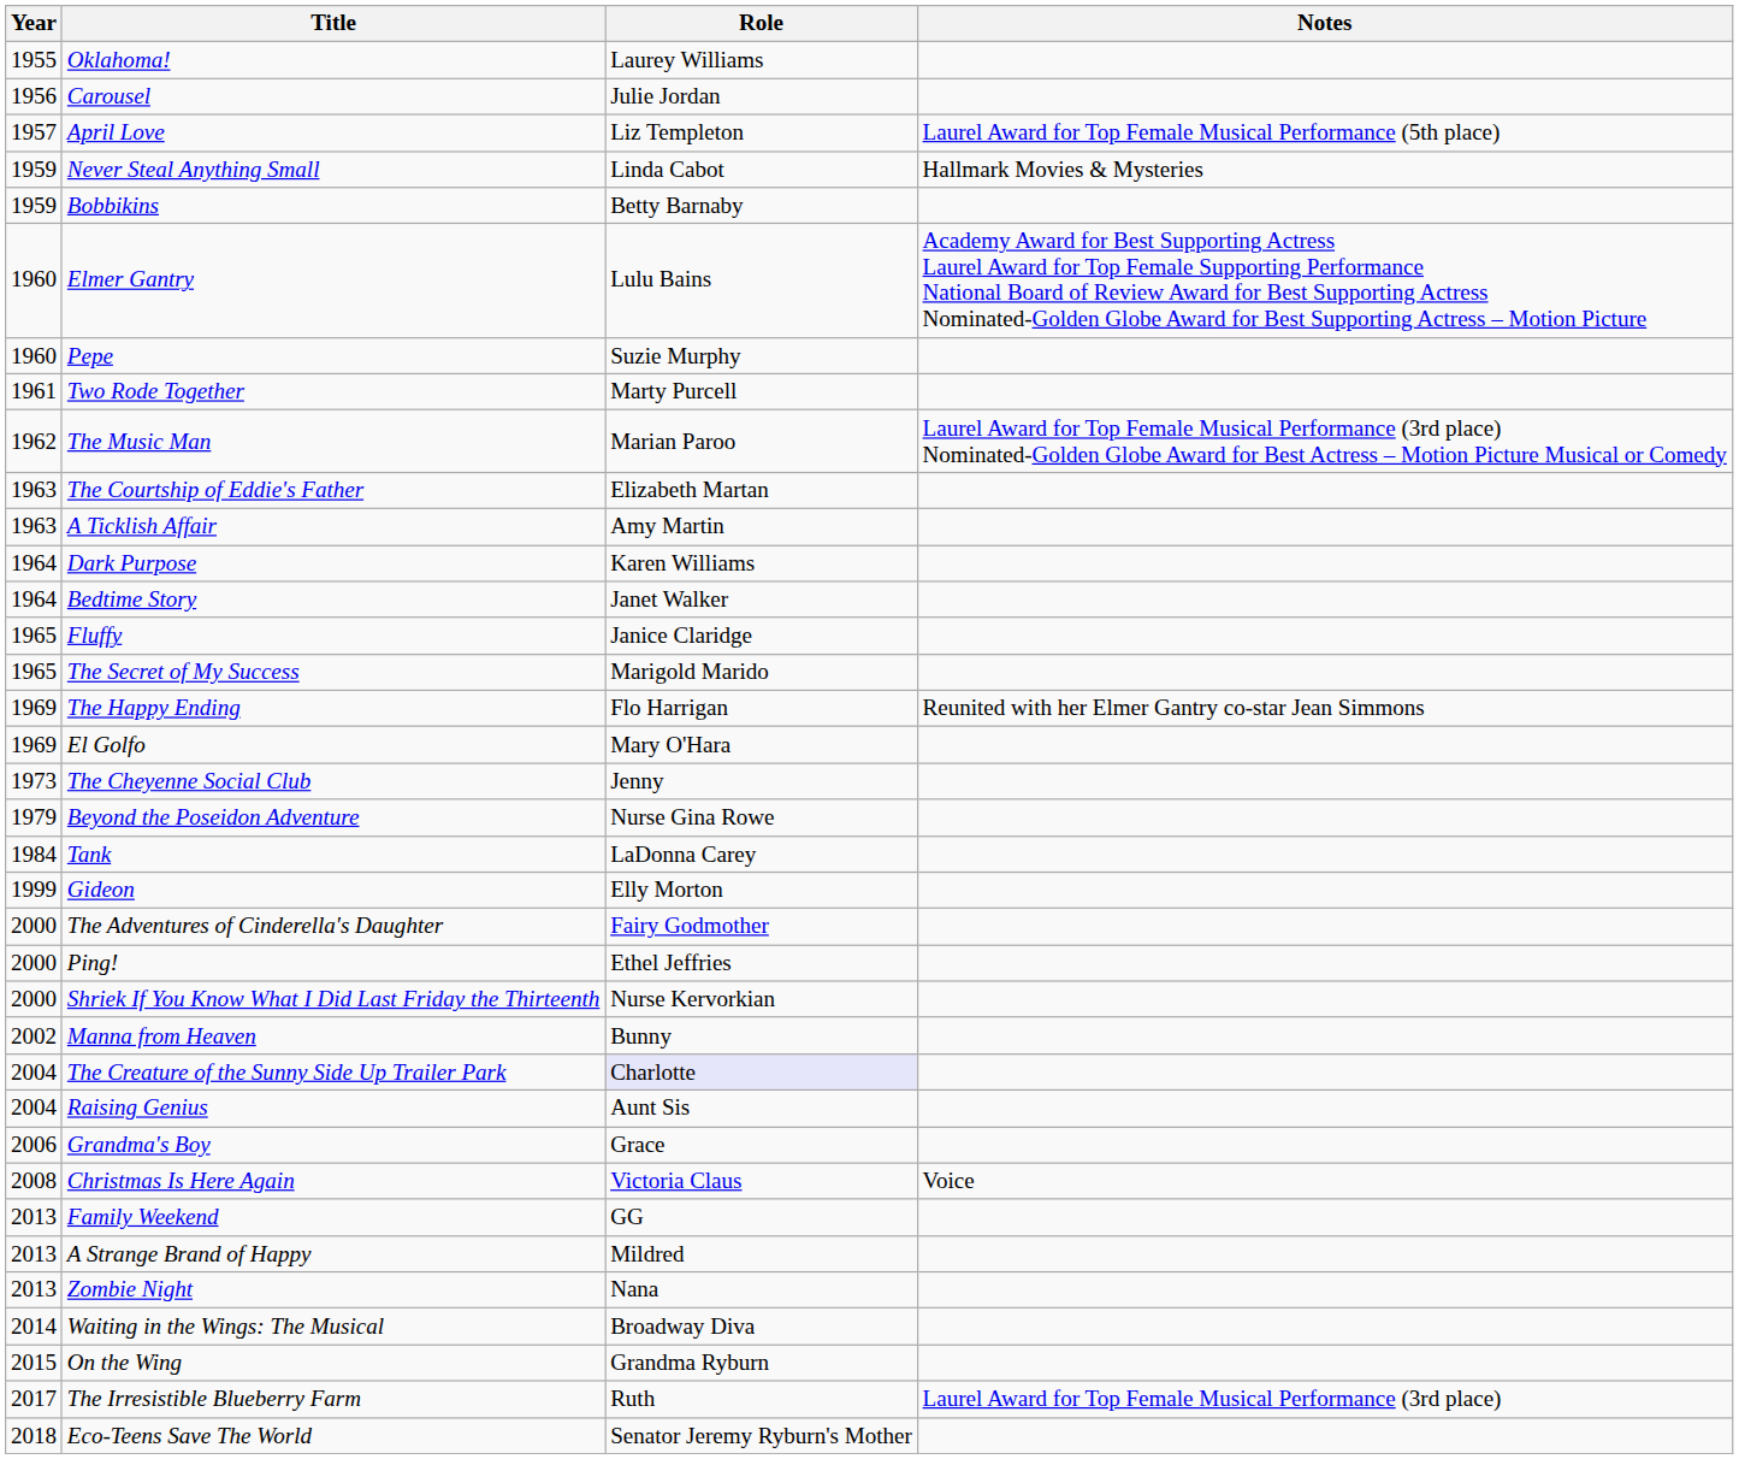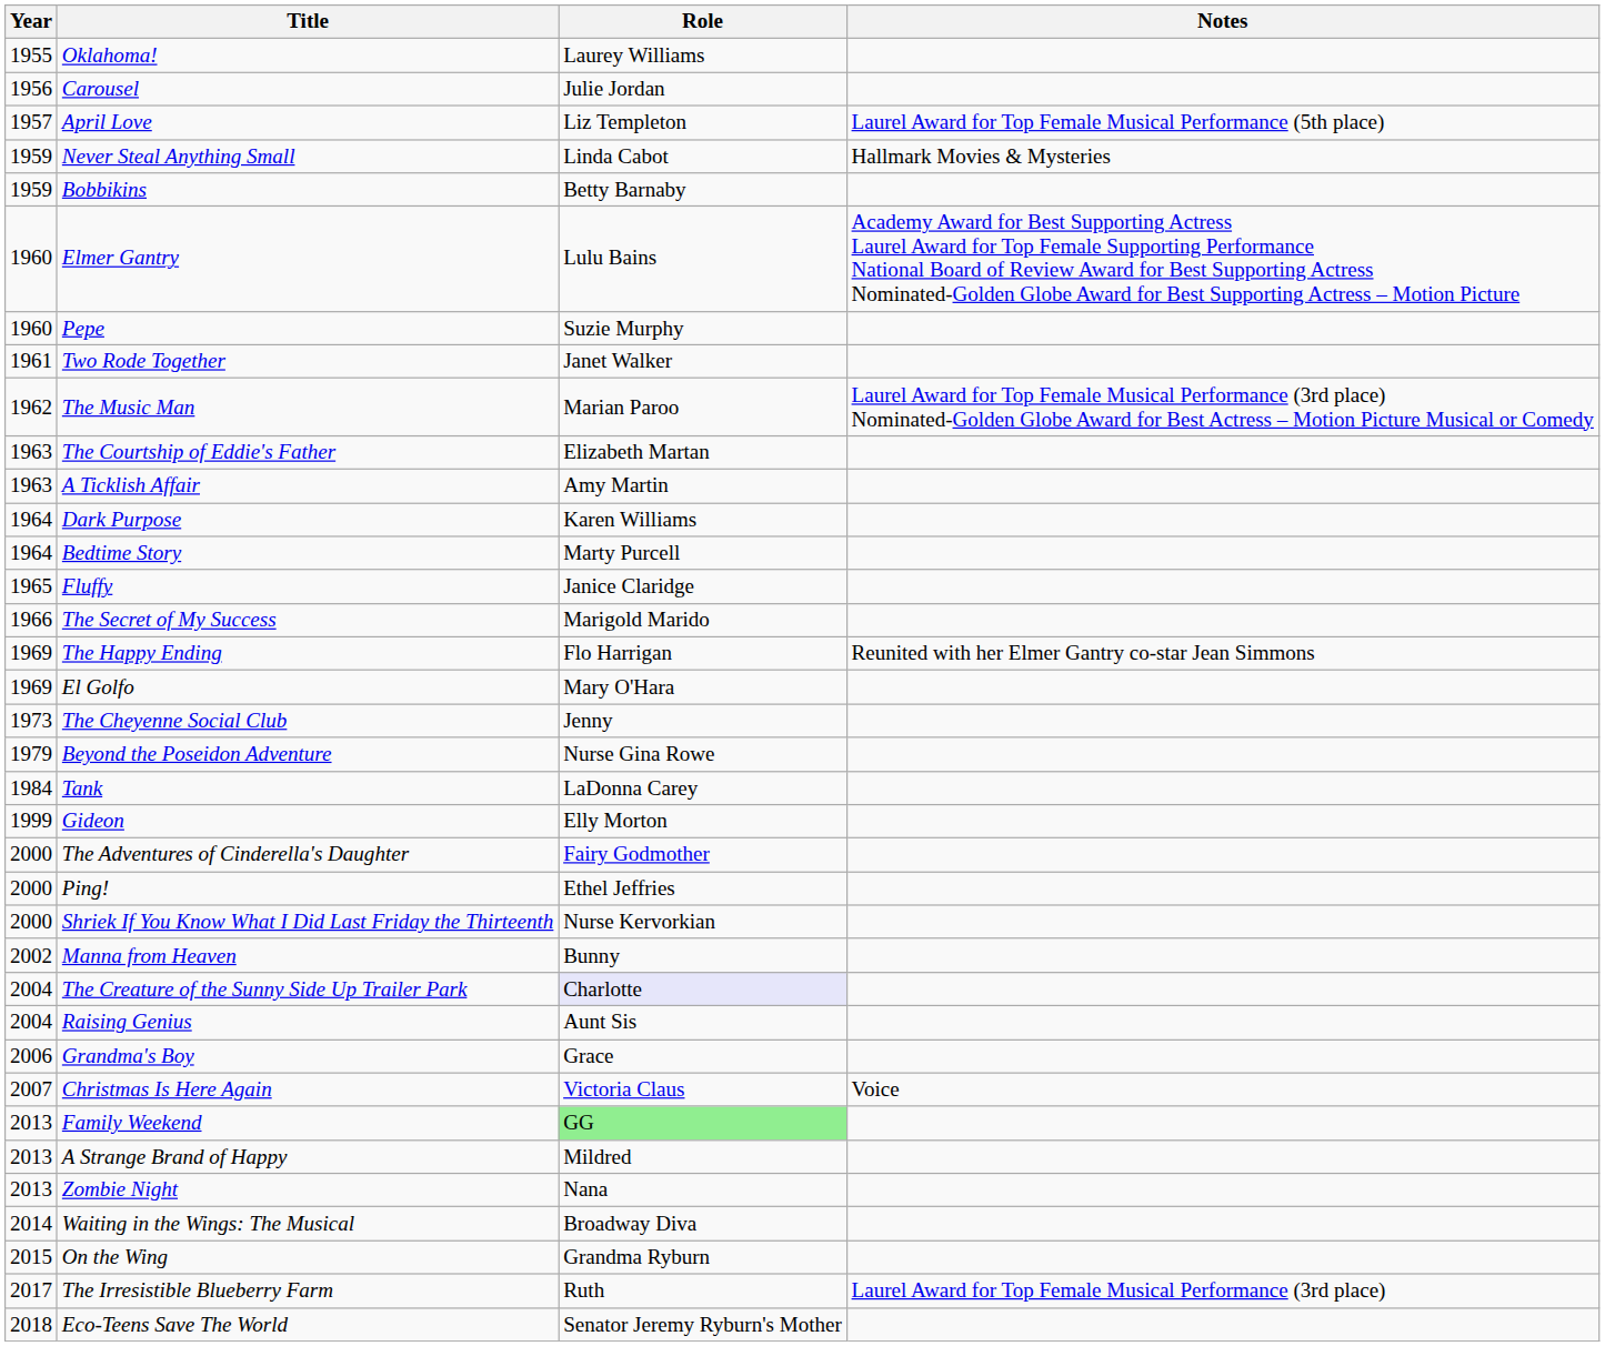 <table class="wikitable sortable">
 <tr>
 <th>Year</th>
 <th>Title</th>
 <th>Role</th>
 <th class="unsortable">Notes</th>
 </tr>
 <tr>
 <td>1955</td>
 <td><em><a href='#'>Oklahoma!</a></em></td>
 <td>Laurey Williams</td>
 <td></td>
 </tr>
 <tr>
 <td>1956</td>
 <td><em><a href='#'>Carousel</a></em></td>
 <td>Julie Jordan</td>
 <td></td>
 </tr>
 <tr>
 <td>1957</td>
 <td><em><a href='#'>April Love</a></em></td>
 <td>Liz Templeton</td>
 <td><a href='#'> Laurel Award for Top Female Musical Performance</a> (5th place)</td>
 </tr>
 <tr>
 <td>1959</td>
 <td><em><a href='#'>Never Steal Anything Small</a></em></td>
 <td>Linda Cabot</td>
 <td>Hallmark Movies & Mysteries</td>
 </tr>
 <tr>
 <td>1959</td>
 <td><em><a href='#'>Bobbikins</a></em></td>
 <td>Betty Barnaby</td>
 <td></td>
 </tr>
 <tr>
 <td>1960</td>
 <td><em><a href='#'>Elmer Gantry</a></em></td>
 <td>Lulu Bains</td>
 <td><a href='#'>Academy Award for Best Supporting Actress</a><br><a href='#'> Laurel Award for Top Female Supporting Performance</a><br><a href='#'>National Board of Review Award for Best Supporting Actress</a><br>Nominated-<a href='#'>Golden Globe Award for Best Supporting Actress – Motion Picture</a></td>
 </tr>
 <tr>
 <td>1960</td>
 <td><em><a href='#'>Pepe</a></em></td>
 <td>Suzie Murphy</td>
 <td></td>
 </tr>
 <tr>
 <td>1961</td>
 <td><em><a href='#'>Two Rode Together</a></em></td>
-<td>Marty Purcell</td>
+<td>Janet Walker</td>
 <td></td>
 </tr>
 <tr>
 <td>1962</td>
 <td><em><a href='#'>The Music Man</a></em></td>
 <td>Marian Paroo</td>
 <td><a href='#'> Laurel Award for Top Female Musical Performance</a> (3rd place)<br>Nominated-<a href='#'>Golden Globe Award for Best Actress – Motion Picture Musical or Comedy</a></td>
 </tr>
 <tr>
 <td>1963</td>
 <td><em><a href='#'>The Courtship of Eddie's Father</a></em></td>
 <td>Elizabeth Martan</td>
 <td></td>
 </tr>
 <tr>
 <td>1963</td>
 <td><em><a href='#'>A Ticklish Affair</a></em></td>
 <td>Amy Martin</td>
 <td></td>
 </tr>
 <tr>
 <td>1964</td>
 <td><em><a href='#'>Dark Purpose</a></em></td>
 <td>Karen Williams</td>
 <td></td>
 </tr>
 <tr>
 <td>1964</td>
 <td><em><a href='#'>Bedtime Story</a></em></td>
-<td>Janet Walker</td>
+<td>Marty Purcell</td>
 <td></td>
 </tr>
 <tr>
 <td>1965</td>
 <td><em><a href='#'>Fluffy</a></em></td>
 <td>Janice Claridge</td>
 <td></td>
 </tr>
 <tr>
-<td>1965</td>
+<td>1966</td>
 <td><em><a href='#'>The Secret of My Success</a></em></td>
 <td>Marigold Marido</td>
 <td></td>
 </tr>
 <tr>
 <td>1969</td>
 <td><em><a href='#'>The Happy Ending</a></em></td>
 <td>Flo Harrigan</td>
 <td>Reunited with her Elmer Gantry co-star Jean Simmons</td>
 </tr>
 <tr>
 <td>1969</td>
 <td><em>El Golfo</em></td>
 <td>Mary O'Hara</td>
 <td></td>
 </tr>
 <tr>
 <td>1973</td>
 <td><em><a href='#'>The Cheyenne Social Club</a></em></td>
 <td>Jenny</td>
 <td></td>
 </tr>
 <tr>
 <td>1979</td>
 <td><em><a href='#'>Beyond the Poseidon Adventure</a></em></td>
 <td>Nurse Gina Rowe</td>
 <td></td>
 </tr>
 <tr>
 <td>1984</td>
 <td><em><a href='#'>Tank</a></em></td>
 <td>LaDonna Carey</td>
 <td></td>
 </tr>
 <tr>
 <td>1999</td>
 <td><em><a href='#'>Gideon</a></em></td>
 <td>Elly Morton</td>
 <td></td>
 </tr>
 <tr>
 <td>2000</td>
 <td><em>The Adventures of Cinderella's Daughter</em></td>
 <td><a href='#'>Fairy Godmother</a></td>
 <td></td>
 </tr>
 <tr>
 <td>2000</td>
 <td><em>Ping!</em></td>
 <td>Ethel Jeffries</td>
 <td></td>
 </tr>
 <tr>
 <td>2000</td>
 <td><em><a href='#'>Shriek If You Know What I Did Last Friday the Thirteenth</a></em></td>
 <td>Nurse Kervorkian</td>
 <td></td>
 </tr>
 <tr>
 <td>2002</td>
 <td><em><a href='#'>Manna from Heaven</a></em></td>
 <td>Bunny</td>
 <td></td>
 </tr>
 <tr>
 <td>2004</td>
 <td><em><a href='#'>The Creature of the Sunny Side Up Trailer Park</a></em></td>
 <td style="background: lavender;">Charlotte</td>
 <td></td>
 </tr>
 <tr>
 <td>2004</td>
 <td><em><a href='#'>Raising Genius</a></em></td>
 <td>Aunt Sis</td>
 <td></td>
 </tr>
 <tr>
 <td>2006</td>
 <td><em><a href='#'>Grandma's Boy</a></em></td>
 <td>Grace</td>
 <td></td>
 </tr>
 <tr>
-<td>2008</td>
+<td>2007</td>
 <td><em><a href='#'>Christmas Is Here Again</a></em></td>
 <td><a href='#'>Victoria Claus</a></td>
 <td>Voice</td>
 </tr>
 <tr>
 <td>2013</td>
 <td><em><a href='#'>Family Weekend</a></em></td>
-<td>GG</td>
+<td style="background: lightgreen;">GG</td>
 <td></td>
 </tr>
 <tr>
 <td>2013</td>
 <td><em>A Strange Brand of Happy</em></td>
 <td>Mildred</td>
 <td></td>
 </tr>
 <tr>
 <td>2013</td>
 <td><em><a href='#'>Zombie Night</a></em></td>
 <td>Nana</td>
 <td></td>
 </tr>
 <tr>
 <td>2014</td>
 <td><em>Waiting in the Wings: The Musical</em></td>
 <td>Broadway Diva</td>
 <td></td>
 </tr>
 <tr>
 <td>2015</td>
 <td><em>On the Wing</em></td>
 <td>Grandma Ryburn</td>
 <td></td>
 </tr>
 <tr>
 <td>2017</td>
 <td><em>The Irresistible Blueberry Farm</em></td>
 <td>Ruth</td>
 <td><a href='#'> Laurel Award for Top Female Musical Performance</a> (3rd place)</td>
 </tr>
 <tr>
 <td>2018</td>
 <td><em>Eco-Teens Save The World</em></td>
 <td>Senator Jeremy Ryburn's Mother</td>
 <td></td>
 </tr>
 </table>
